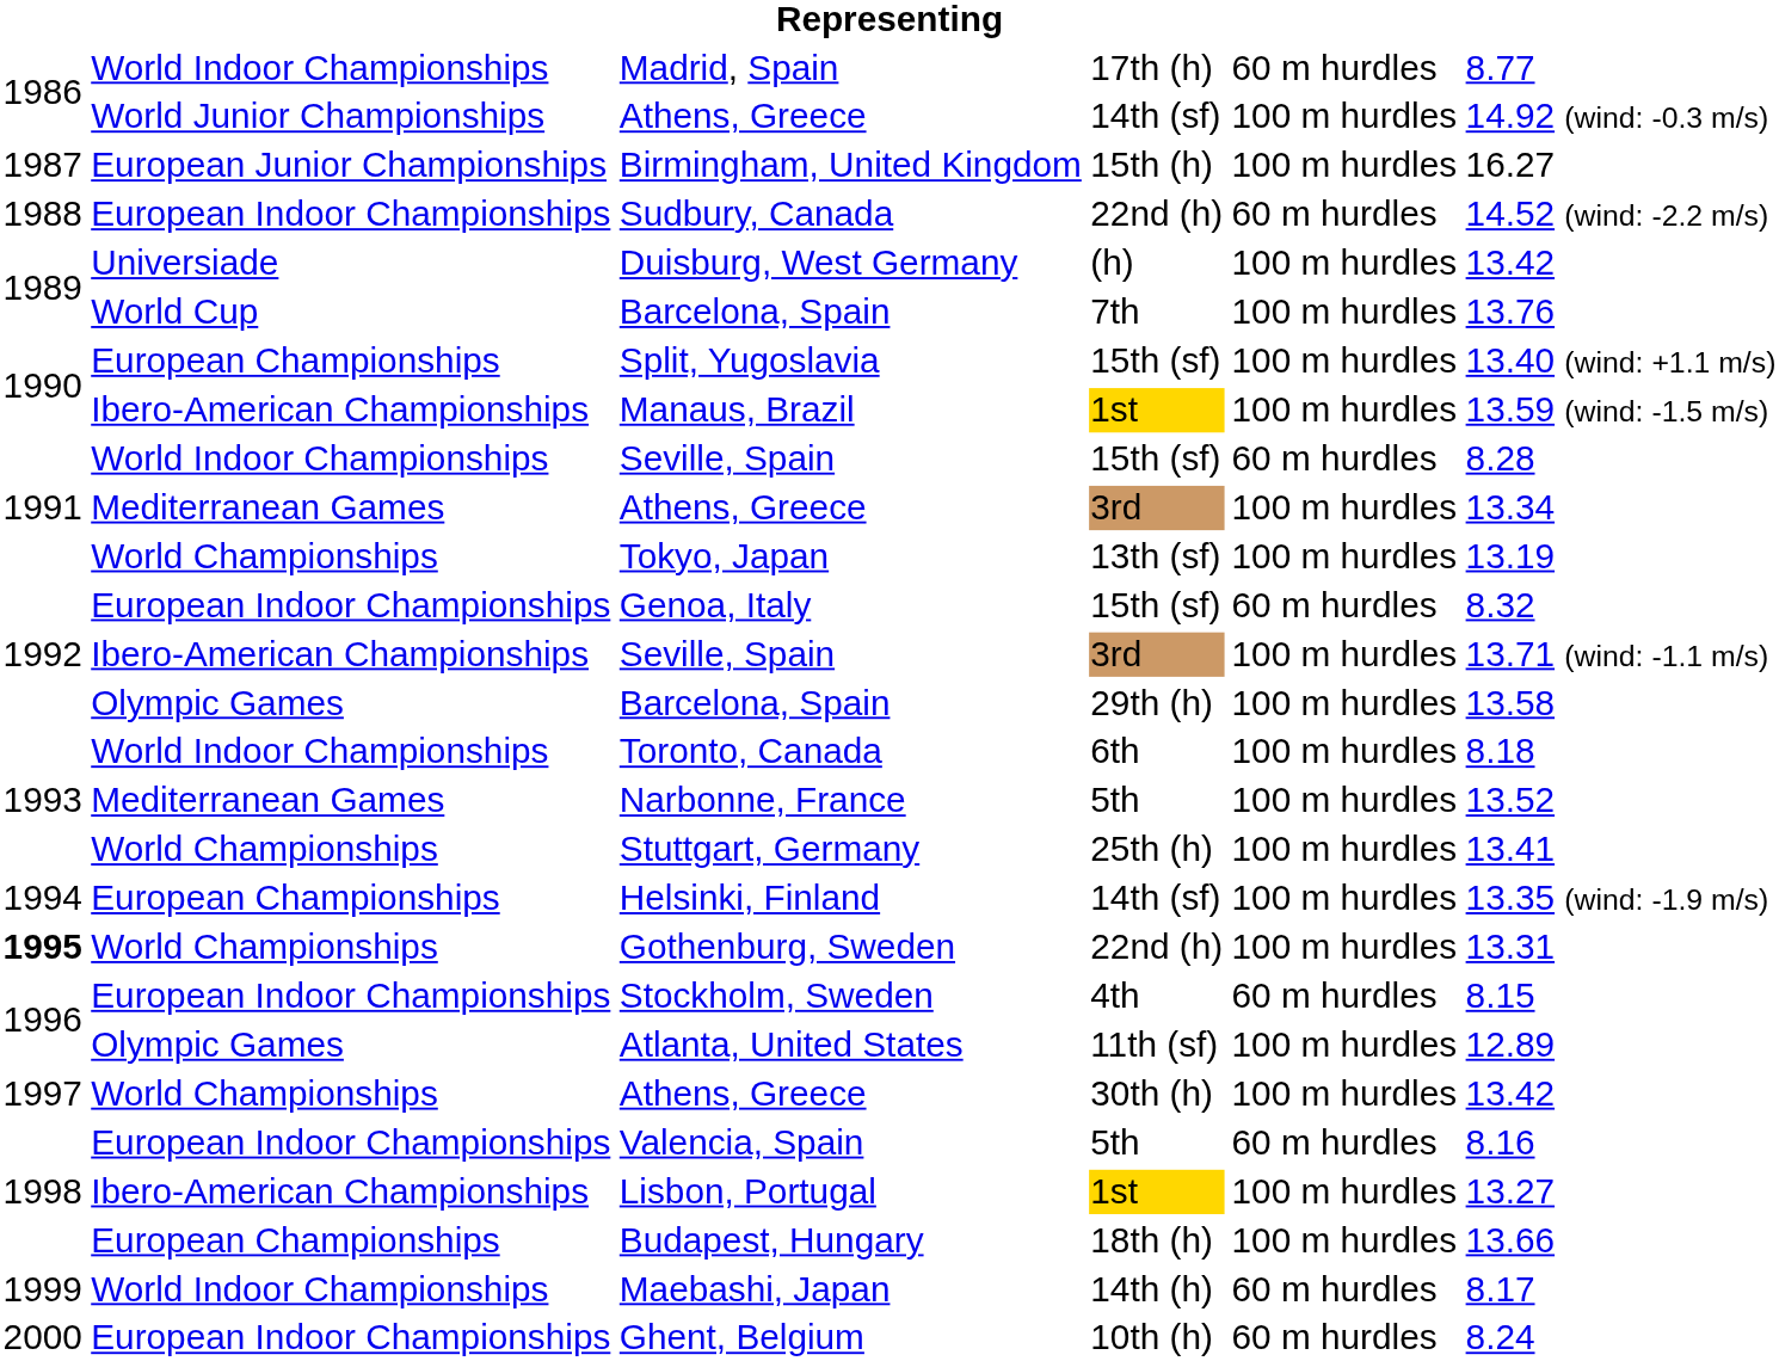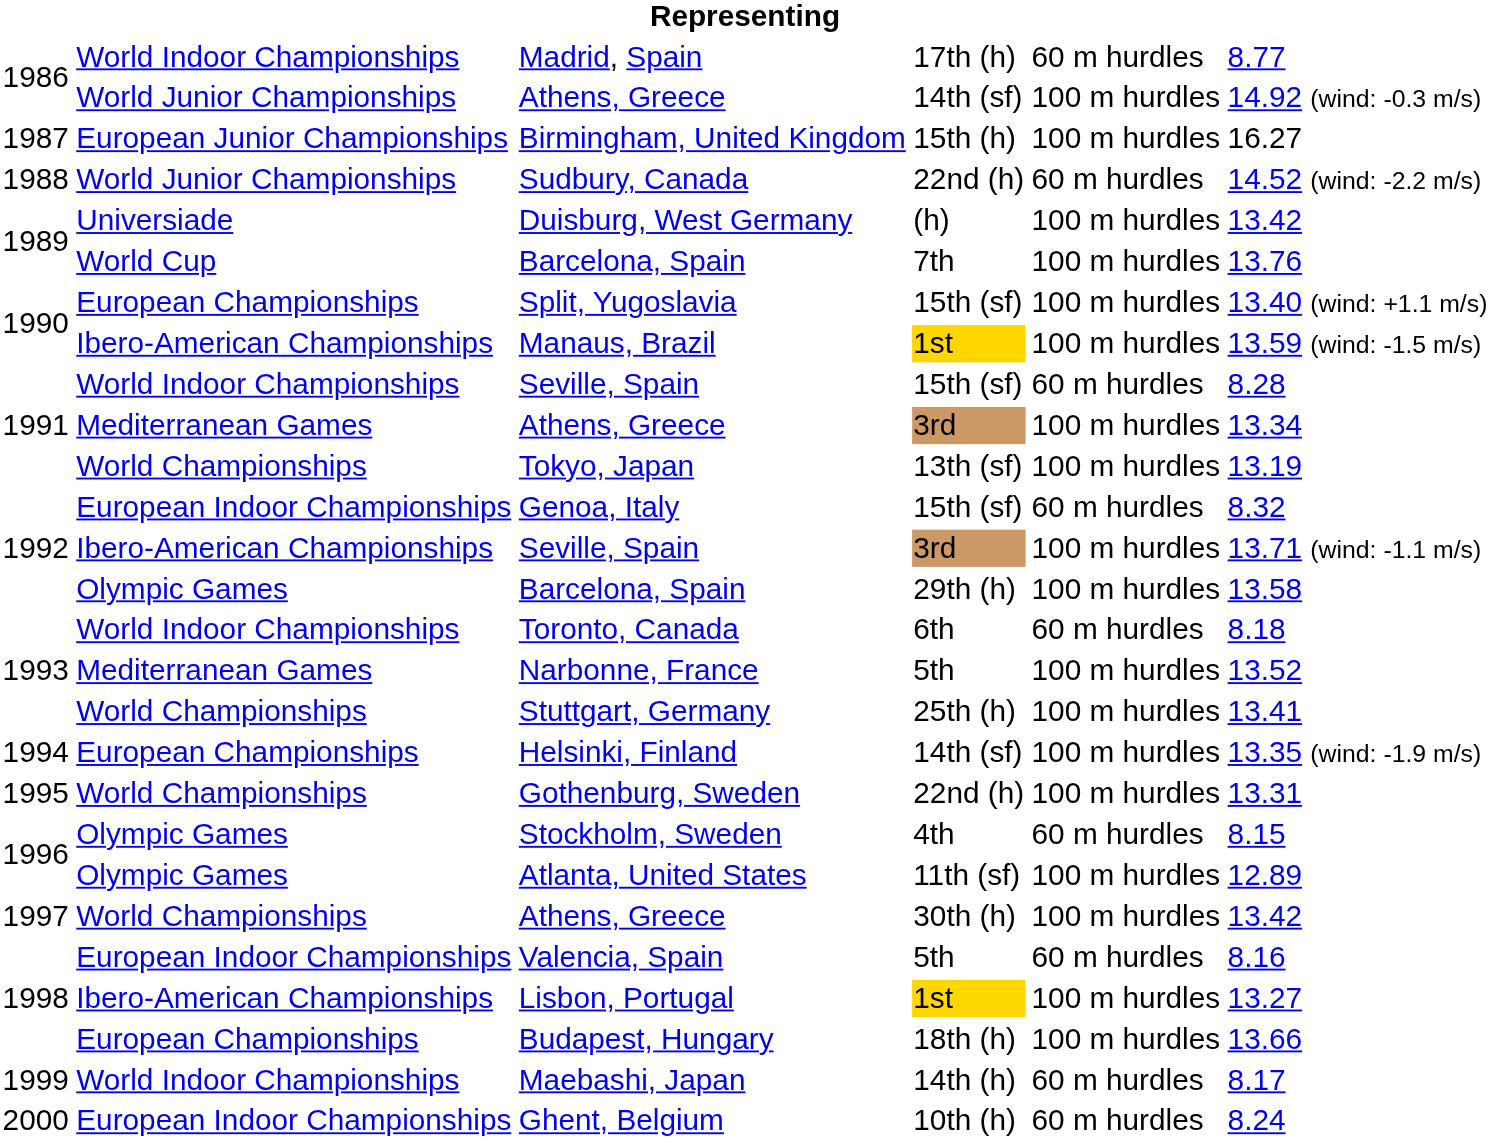 <table>
 <tr>
 <th colspan="6">Representing </th>
 </tr>
 <tr>
 <td rowspan=2>1986</td>
 <td><a href='#'>World Indoor Championships</a></td>
 <td><a href='#'>Madrid</a>, <a href='#'>Spain</a></td>
 <td>17th (h)</td>
 <td>60 m hurdles</td>
 <td><a href='#'>8.77</a></td>
 </tr>
 <tr>
 <td><a href='#'>World Junior Championships</a></td>
 <td><a href='#'>Athens, Greece</a></td>
 <td>14th (sf)</td>
 <td>100 m hurdles</td>
 <td><a href='#'>14.92</a> <small>(wind: -0.3 m/s)</small></td>
 </tr>
 <tr>
 <td>1987</td>
 <td><a href='#'>European Junior Championships</a></td>
 <td><a href='#'>Birmingham, United Kingdom</a></td>
 <td>15th (h)</td>
 <td>100 m hurdles</td>
 <td>16.27</td>
 </tr>
 <tr>
 <td>1988</td>
-<td><a href='#'>European Indoor Championships</a></td>
+<td><a href='#'>World Junior Championships</a></td>
 <td><a href='#'>Sudbury, Canada</a></td>
 <td>22nd (h)</td>
 <td>60 m hurdles</td>
 <td><a href='#'>14.52</a> <small>(wind: -2.2 m/s)</small></td>
 </tr>
 <tr>
 <td rowspan=2>1989</td>
 <td><a href='#'>Universiade</a></td>
 <td><a href='#'>Duisburg, West Germany</a></td>
 <td>(h)</td>
 <td>100 m hurdles</td>
 <td><a href='#'>13.42</a></td>
 </tr>
 <tr>
 <td><a href='#'>World Cup</a></td>
 <td><a href='#'>Barcelona, Spain</a></td>
 <td>7th</td>
 <td>100 m hurdles</td>
 <td><a href='#'>13.76</a></td>
 </tr>
 <tr>
 <td rowspan=2>1990</td>
 <td><a href='#'>European Championships</a></td>
 <td><a href='#'>Split, Yugoslavia</a></td>
 <td>15th (sf)</td>
 <td>100 m hurdles</td>
 <td><a href='#'>13.40</a> <small>(wind: +1.1 m/s)</small></td>
 </tr>
 <tr>
 <td><a href='#'>Ibero-American Championships</a></td>
 <td><a href='#'>Manaus, Brazil</a></td>
 <td bgcolor=gold>1st</td>
 <td>100 m hurdles</td>
 <td><a href='#'>13.59</a> <small>(wind: -1.5 m/s)</small></td>
 </tr>
 <tr>
 <td rowspan=3>1991</td>
 <td><a href='#'>World Indoor Championships</a></td>
 <td><a href='#'>Seville, Spain</a></td>
 <td>15th (sf)</td>
 <td>60 m hurdles</td>
 <td><a href='#'>8.28</a></td>
 </tr>
 <tr>
 <td><a href='#'>Mediterranean Games</a></td>
 <td><a href='#'>Athens, Greece</a></td>
 <td bgcolor=cc9966>3rd</td>
 <td>100 m hurdles</td>
 <td><a href='#'>13.34</a></td>
 </tr>
 <tr>
 <td><a href='#'>World Championships</a></td>
 <td><a href='#'>Tokyo, Japan</a></td>
 <td>13th (sf)</td>
 <td>100 m hurdles</td>
 <td><a href='#'>13.19</a></td>
 </tr>
 <tr>
 <td rowspan=3>1992</td>
 <td><a href='#'>European Indoor Championships</a></td>
 <td><a href='#'>Genoa, Italy</a></td>
 <td>15th (sf)</td>
 <td>60 m hurdles</td>
 <td><a href='#'>8.32</a></td>
 </tr>
 <tr>
 <td><a href='#'>Ibero-American Championships</a></td>
 <td><a href='#'>Seville, Spain</a></td>
 <td bgcolor=cc9966>3rd</td>
 <td>100 m hurdles</td>
 <td><a href='#'>13.71</a> <small>(wind: -1.1 m/s)</small></td>
 </tr>
 <tr>
 <td><a href='#'>Olympic Games</a></td>
 <td><a href='#'>Barcelona, Spain</a></td>
 <td>29th (h)</td>
 <td>100 m hurdles</td>
 <td><a href='#'>13.58</a></td>
 </tr>
 <tr>
 <td rowspan=3>1993</td>
 <td><a href='#'>World Indoor Championships</a></td>
 <td><a href='#'>Toronto, Canada</a></td>
 <td>6th</td>
-<td>100 m hurdles</td>
+<td>60 m hurdles</td>
 <td><a href='#'>8.18</a></td>
 </tr>
 <tr>
 <td><a href='#'>Mediterranean Games</a></td>
 <td><a href='#'>Narbonne, France</a></td>
 <td>5th</td>
 <td>100 m hurdles</td>
 <td><a href='#'>13.52</a></td>
 </tr>
 <tr>
 <td><a href='#'>World Championships</a></td>
 <td><a href='#'>Stuttgart, Germany</a></td>
 <td>25th (h)</td>
 <td>100 m hurdles</td>
 <td><a href='#'>13.41</a></td>
 </tr>
 <tr>
 <td>1994</td>
 <td><a href='#'>European Championships</a></td>
 <td><a href='#'>Helsinki, Finland</a></td>
 <td>14th (sf)</td>
 <td>100 m hurdles</td>
 <td><a href='#'>13.35</a> <small>(wind: -1.9 m/s)</small></td>
 </tr>
 <tr>
-<td><strong>1995</strong></td>
+<td>1995</td>
 <td><a href='#'>World Championships</a></td>
 <td><a href='#'>Gothenburg, Sweden</a></td>
 <td>22nd (h)</td>
 <td>100 m hurdles</td>
 <td><a href='#'>13.31</a></td>
 </tr>
 <tr>
 <td rowspan=2>1996</td>
-<td><a href='#'>European Indoor Championships</a></td>
+<td><a href='#'>Olympic Games</a></td>
 <td><a href='#'>Stockholm, Sweden</a></td>
 <td>4th</td>
 <td>60 m hurdles</td>
 <td><a href='#'>8.15</a></td>
 </tr>
 <tr>
 <td><a href='#'>Olympic Games</a></td>
 <td><a href='#'>Atlanta, United States</a></td>
 <td>11th (sf)</td>
 <td>100 m hurdles</td>
 <td><a href='#'>12.89</a></td>
 </tr>
 <tr>
 <td>1997</td>
 <td><a href='#'>World Championships</a></td>
 <td><a href='#'>Athens, Greece</a></td>
 <td>30th (h)</td>
 <td>100 m hurdles</td>
 <td><a href='#'>13.42</a></td>
 </tr>
 <tr>
 <td rowspan=3>1998</td>
 <td><a href='#'>European Indoor Championships</a></td>
 <td><a href='#'>Valencia, Spain</a></td>
 <td>5th</td>
 <td>60 m hurdles</td>
 <td><a href='#'>8.16</a></td>
 </tr>
 <tr>
 <td><a href='#'>Ibero-American Championships</a></td>
 <td><a href='#'>Lisbon, Portugal</a></td>
 <td bgcolor=gold>1st</td>
 <td>100 m hurdles</td>
 <td><a href='#'>13.27</a></td>
 </tr>
 <tr>
 <td><a href='#'>European Championships</a></td>
 <td><a href='#'>Budapest, Hungary</a></td>
 <td>18th (h)</td>
 <td>100 m hurdles</td>
 <td><a href='#'>13.66</a></td>
 </tr>
 <tr>
 <td>1999</td>
 <td><a href='#'>World Indoor Championships</a></td>
 <td><a href='#'>Maebashi, Japan</a></td>
 <td>14th (h)</td>
 <td>60 m hurdles</td>
 <td><a href='#'>8.17</a></td>
 </tr>
 <tr>
 <td>2000</td>
 <td><a href='#'>European Indoor Championships</a></td>
 <td><a href='#'>Ghent, Belgium</a></td>
 <td>10th (h)</td>
 <td>60 m hurdles</td>
 <td><a href='#'>8.24</a></td>
 </tr>
 </table>
